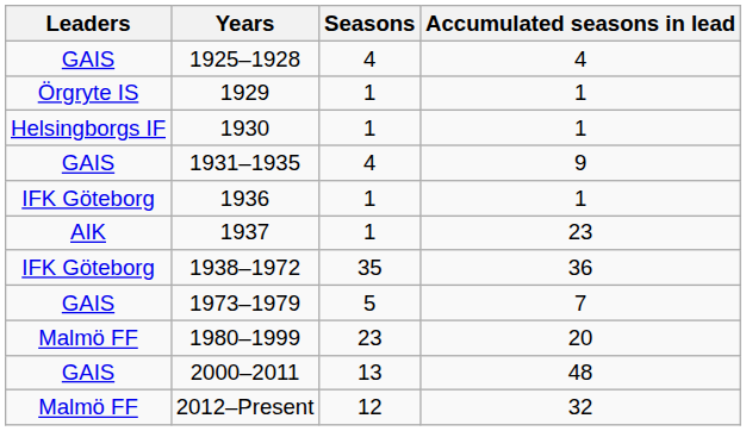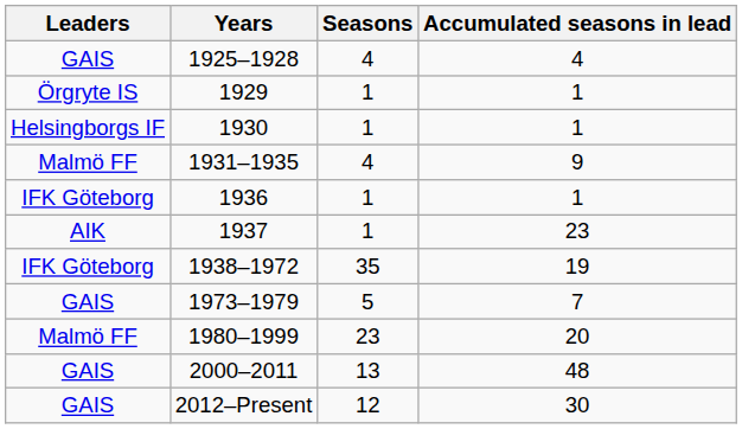 <table class="wikitable sortable" style="font-size:90%;text-align: center;">
 <tr>
 <th>Leaders</th>
 <th>Years</th>
 <th>Seasons</th>
 <th>Accumulated seasons in lead</th>
 </tr>
 <tr>
 <td><a href='#'>GAIS</a></td>
 <td>1925–1928</td>
 <td>4</td>
 <td>4</td>
 </tr>
 <tr>
 <td><a href='#'>Örgryte IS</a></td>
 <td>1929</td>
 <td>1</td>
 <td>1</td>
 </tr>
 <tr>
 <td><a href='#'>Helsingborgs IF</a></td>
 <td>1930</td>
 <td>1</td>
 <td>1</td>
 </tr>
 <tr>
-<td><a href='#'>GAIS</a></td>
+<td><a href='#'>Malmö FF</a></td>
 <td>1931–1935</td>
 <td>4</td>
 <td>9</td>
 </tr>
 <tr>
 <td><a href='#'>IFK Göteborg</a></td>
 <td>1936</td>
 <td>1</td>
 <td>1</td>
 </tr>
 <tr>
 <td><a href='#'>AIK</a></td>
 <td>1937</td>
 <td>1</td>
 <td>23</td>
 </tr>
 <tr>
 <td><a href='#'>IFK Göteborg</a></td>
 <td>1938–1972</td>
 <td>35</td>
-<td>36</td>
+<td>19</td>
 </tr>
 <tr>
 <td><a href='#'>GAIS</a></td>
 <td>1973–1979</td>
 <td>5</td>
 <td>7</td>
 </tr>
 <tr>
 <td><a href='#'>Malmö FF</a></td>
 <td>1980–1999</td>
 <td>23</td>
 <td>20</td>
 </tr>
 <tr>
 <td><a href='#'>GAIS</a></td>
 <td>2000–2011</td>
 <td>13</td>
 <td>48</td>
 </tr>
 <tr>
-<td><a href='#'>Malmö FF</a></td>
+<td><a href='#'>GAIS</a></td>
 <td>2012–Present</td>
 <td>12</td>
-<td>32</td>
+<td>30</td>
 </tr>
 </table>
